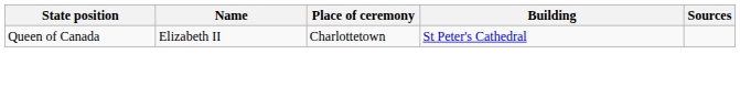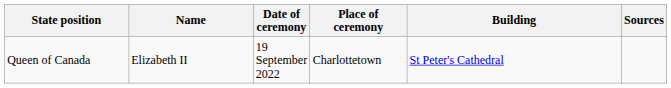 <table class="wikitable" style="width:100%;">
 <tr>
 <th style="width:20%;">State position</th>
 <th style="width:20%;">Name</th>
+<th style="width:5%;">Date of ceremony</th>
 <th style="width:15%;">Place of ceremony</th>
 <th style="width:35%;">Building</th>
 <th style="width:5%;">Sources</th>
 </tr>
 <tr>
 <td>Queen of Canada</td>
 <td>Elizabeth II</td>
+<td>19 September 2022</td>
 <td>Charlottetown</td>
 <td><a href='#'>St Peter's Cathedral</a></td>
 <td></td>
 </tr>
 </table>
